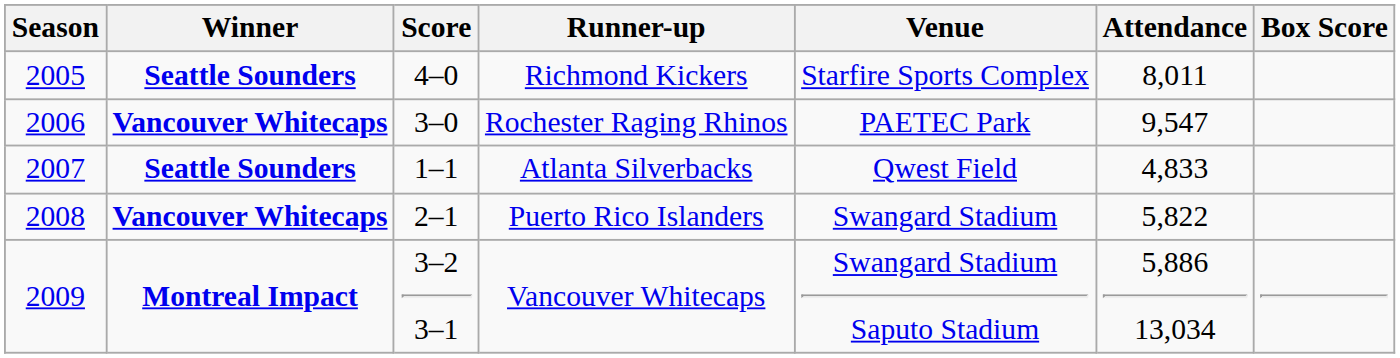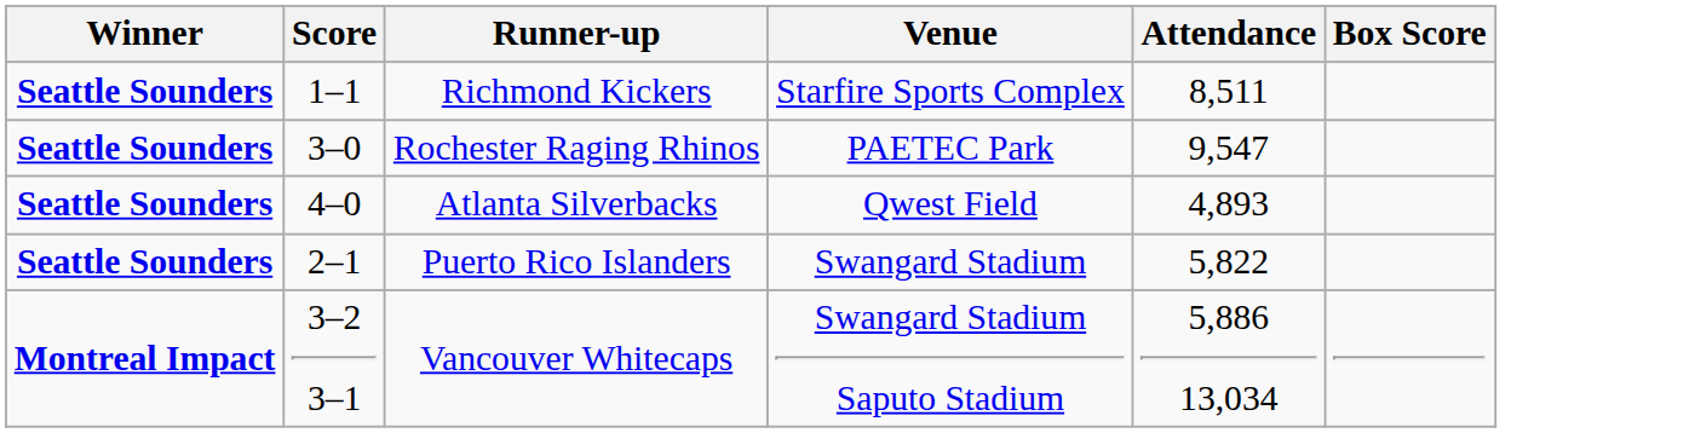 <table class="wikitable" style="text-align: center;">
 <tr>
-<th>Season</th>
 <th>Winner</th>
 <th>Score</th>
 <th>Runner-up</th>
 <th>Venue</th>
 <th>Attendance</th>
 <th>Box Score</th>
 </tr>
 <tr>
-<td><a href='#'>2005</a></td>
 <td><strong><a href='#'>Seattle Sounders</a></strong></td>
-<td>4–0</td>
+<td>1–1 </td>
 <td><a href='#'>Richmond Kickers</a></td>
 <td><a href='#'>Starfire Sports Complex</a></td>
-<td>8,011</td>
+<td>8,511</td>
 <td></td>
 </tr>
 <tr>
-<td><a href='#'>2006</a></td>
-<td><strong><a href='#'>Vancouver Whitecaps</a></strong></td>
+<td><strong><a href='#'>Seattle Sounders</a></strong></td>
 <td>3–0</td>
 <td><a href='#'>Rochester Raging Rhinos</a></td>
 <td><a href='#'>PAETEC Park</a></td>
 <td>9,547</td>
 <td></td>
 </tr>
 <tr>
-<td><a href='#'>2007</a></td>
 <td><strong><a href='#'>Seattle Sounders</a></strong></td>
-<td>1–1 </td>
+<td>4–0</td>
 <td><a href='#'>Atlanta Silverbacks</a></td>
 <td><a href='#'>Qwest Field</a></td>
-<td>4,833</td>
+<td>4,893</td>
 <td></td>
 </tr>
 <tr>
-<td><a href='#'>2008</a></td>
-<td><strong><a href='#'>Vancouver Whitecaps</a></strong></td>
+<td><strong><a href='#'>Seattle Sounders</a></strong></td>
 <td>2–1</td>
 <td><a href='#'>Puerto Rico Islanders</a></td>
 <td><a href='#'>Swangard Stadium</a></td>
 <td>5,822</td>
 <td></td>
 </tr>
 <tr>
-<td><a href='#'>2009</a></td>
 <td><strong><a href='#'>Montreal Impact</a></strong></td>
 <td>3–2<hr>3–1</td>
 <td><a href='#'>Vancouver Whitecaps</a></td>
 <td><a href='#'>Swangard Stadium</a><hr><a href='#'>Saputo Stadium</a></td>
 <td>5,886<hr>13,034</td>
 <td><hr></td>
 </tr>
 </table>
